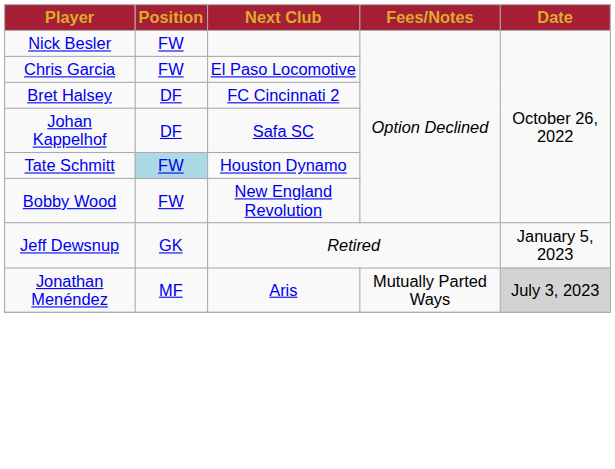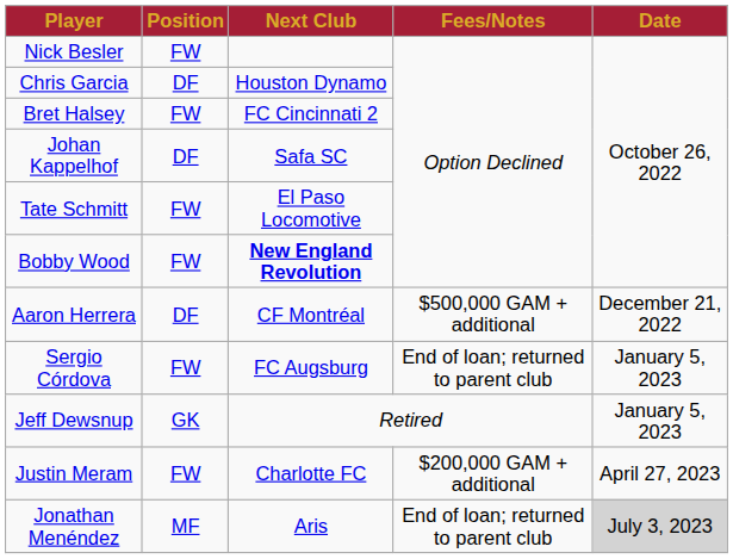 <table class="wikitable sortable" style="width:90%; text-align:center; font-size:95%;">
 <tr>
 <th style="background:#A51E36; color:#DAAC27; text-align:center;"><strong>Player </strong></th>
 <th style="background:#A51E36; color:#DAAC27; text-align:center;"><strong>Position </strong></th>
 <th style="background:#A51E36; color:#DAAC27; text-align:center;"><strong>Next Club</strong></th>
 <th style="background:#A51E36; color:#DAAC27; text-align:center;"><strong>Fees/Notes </strong></th>
 <th style="background:#A51E36; color:#DAAC27; text-align:center;"><strong>Date</strong></th>
 </tr>
 <tr>
 <td> <a href='#'>Nick Besler</a></td>
 <td style="text-align:center;"><a href='#'>FW</a></td>
 <td></td>
 <td rowspan="6"><em>Option Declined</em></td>
 <td rowspan="6">October 26, 2022</td>
 </tr>
 <tr>
 <td> <a href='#'>Chris Garcia</a></td>
-<td style="text-align:center;"><a href='#'>FW</a></td>
-<td> <a href='#'>El Paso Locomotive</a></td>
+<td style="text-align:center;"><a href='#'>DF</a></td>
+<td> <a href='#'>Houston Dynamo</a></td>
 </tr>
 <tr>
 <td> <a href='#'>Bret Halsey</a></td>
-<td style="text-align:center;"><a href='#'>DF</a></td>
+<td style="text-align:center;"><a href='#'>FW</a></td>
 <td> <a href='#'>FC Cincinnati 2</a></td>
 </tr>
 <tr>
 <td> <a href='#'>Johan Kappelhof</a></td>
 <td style="text-align:center;"><a href='#'>DF</a></td>
 <td> <a href='#'>Safa SC</a></td>
 </tr>
 <tr>
 <td> <a href='#'>Tate Schmitt</a></td>
-<td style="background: lightblue; text-align:center;"><a href='#'>FW</a></td>
-<td> <a href='#'>Houston Dynamo</a></td>
+<td style="text-align:center;"><a href='#'>FW</a></td>
+<td> <a href='#'>El Paso Locomotive</a></td>
 </tr>
 <tr>
 <td> <a href='#'>Bobby Wood</a></td>
 <td style="text-align:center;"><a href='#'>FW</a></td>
-<td> <a href='#'>New England Revolution</a></td>
+<td><strong> <a href='#'>New England Revolution</a></strong></td>
+</tr>
+<tr>
+<td> <a href='#'>Aaron Herrera</a></td>
+<td style="text-align:center;"><a href='#'>DF</a></td>
+<td> <a href='#'>CF Montréal</a></td>
+<td>$500,000 GAM + additional</td>
+<td>December 21, 2022</td>
+</tr>
+<tr>
+<td> <a href='#'>Sergio Córdova</a></td>
+<td style="text-align:center;"><a href='#'>FW</a></td>
+<td> <a href='#'>FC Augsburg</a></td>
+<td>End of loan; returned to parent club</td>
+<td>January 5, 2023</td>
 </tr>
 <tr>
 <td> <a href='#'>Jeff Dewsnup</a></td>
 <td style="text-align:center;"><a href='#'>GK</a></td>
 <td colspan="2"><em>Retired</em></td>
 <td>January 5, 2023</td>
 </tr>
 <tr>
+<td> <a href='#'>Justin Meram</a></td>
+<td style="text-align:center;"><a href='#'>FW</a></td>
+<td> <a href='#'>Charlotte FC</a></td>
+<td>$200,000 GAM + additional</td>
+<td>April 27, 2023</td>
+</tr>
+<tr>
 <td> <a href='#'>Jonathan Menéndez</a></td>
 <td style="text-align:center;"><a href='#'>MF</a></td>
 <td> <a href='#'>Aris</a></td>
-<td>Mutually Parted Ways</td>
+<td>End of loan; returned to parent club</td>
 <td style="background: lightgrey;">July 3, 2023</td>
 </tr>
 <tr>
 </tr>
 </table>
